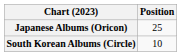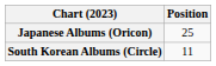 <table class="wikitable sortable plainrowheaders" style="text-align:center">
 <tr>
 <th scope="col">Chart (2023)</th>
 <th scope="col">Position</th>
 </tr>
 <tr>
 <th scope="row">Japanese Albums (Oricon)</th>
 <td>25</td>
 </tr>
 <tr>
 <th scope="row">South Korean Albums (Circle)</th>
-<td>10</td>
+<td>11</td>
 </tr>
 </table>
